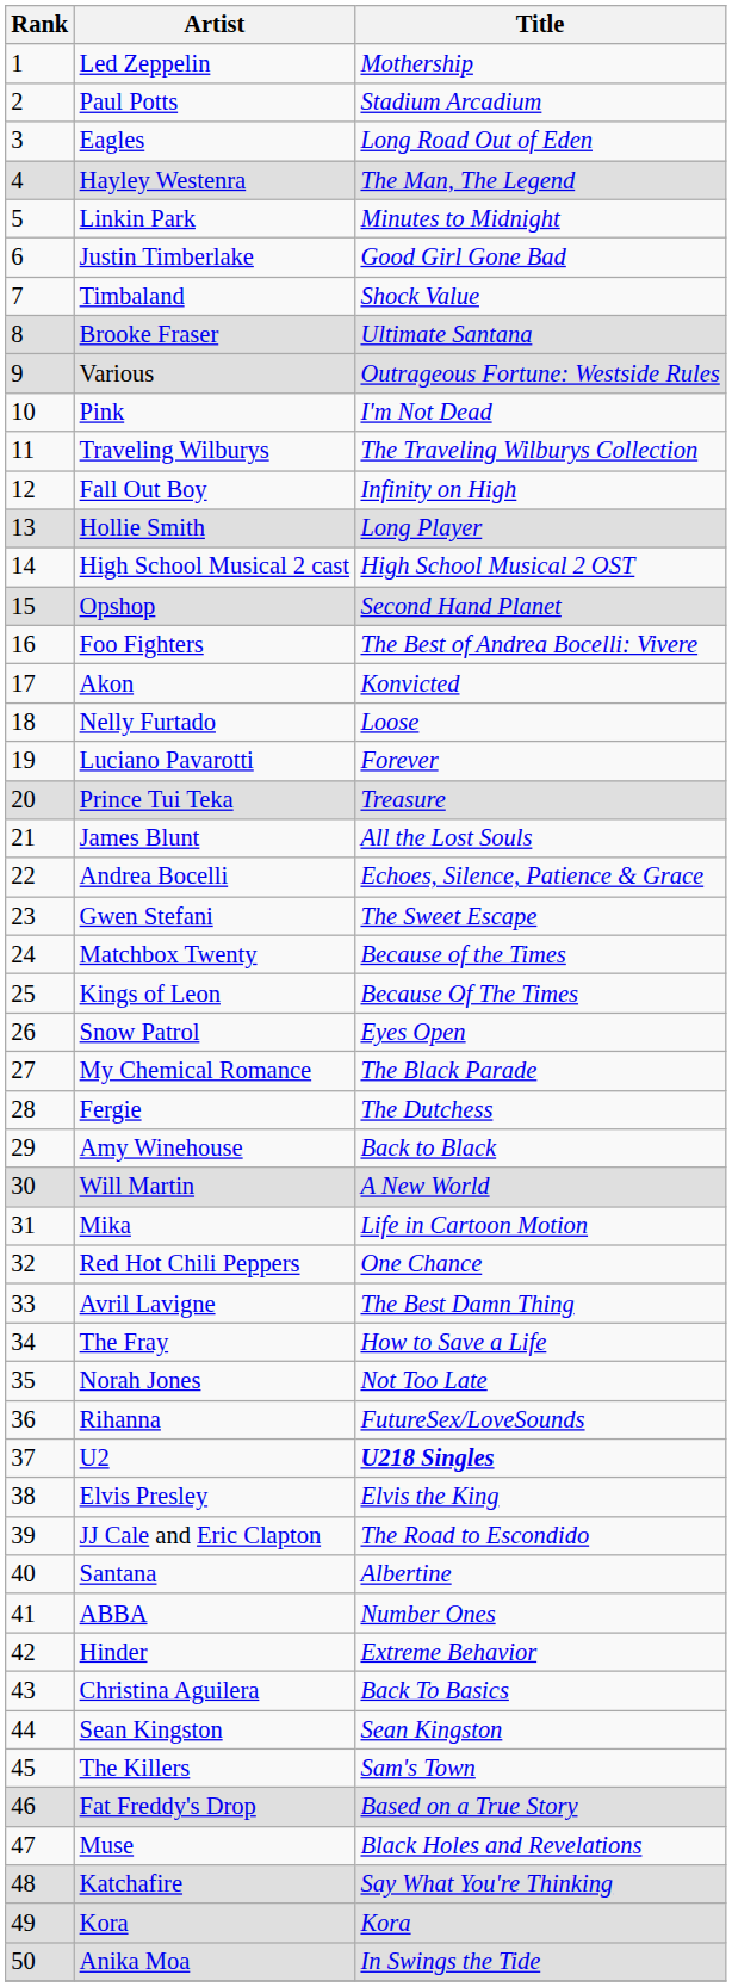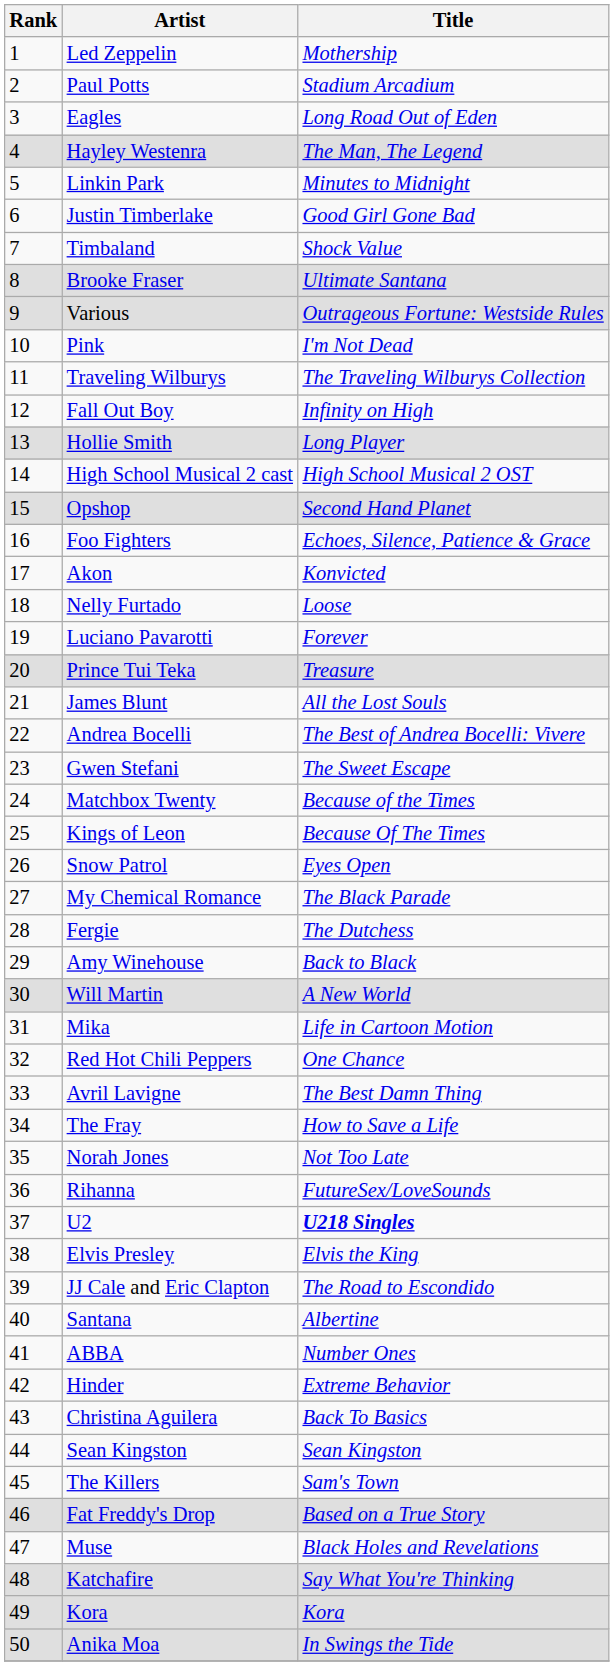 <table class="wikitable sortable">
 <tr>
 <th>Rank</th>
 <th>Artist</th>
 <th>Title</th>
 </tr>
 <tr>
 <td>1</td>
 <td><a href='#'>Led Zeppelin</a></td>
 <td><em><a href='#'>Mothership</a></em></td>
 </tr>
 <tr>
 <td>2</td>
 <td><a href='#'>Paul Potts</a></td>
 <td><em><a href='#'>Stadium Arcadium</a></em></td>
 </tr>
 <tr>
 <td>3</td>
 <td><a href='#'>Eagles</a></td>
 <td><em><a href='#'>Long Road Out of Eden</a></em></td>
 </tr>
 <tr bgcolor="#DFDFDF">
 <td>4</td>
 <td><a href='#'>Hayley Westenra</a></td>
 <td><em><a href='#'>The Man, The Legend</a></em></td>
 </tr>
 <tr>
 <td>5</td>
 <td><a href='#'>Linkin Park</a></td>
 <td><em><a href='#'>Minutes to Midnight</a></em></td>
 </tr>
 <tr>
 <td>6</td>
 <td><a href='#'>Justin Timberlake</a></td>
 <td><em><a href='#'>Good Girl Gone Bad</a></em></td>
 </tr>
 <tr>
 <td>7</td>
 <td><a href='#'>Timbaland</a></td>
 <td><em><a href='#'>Shock Value</a></em></td>
 </tr>
 <tr bgcolor="#DFDFDF">
 <td>8</td>
 <td><a href='#'>Brooke Fraser</a></td>
 <td><em><a href='#'>Ultimate Santana</a></em></td>
 </tr>
 <tr bgcolor="#DFDFDF">
 <td>9</td>
 <td>Various</td>
 <td><em><a href='#'>Outrageous Fortune: Westside Rules</a></em></td>
 </tr>
 <tr>
 <td>10</td>
 <td><a href='#'>Pink</a></td>
 <td><em><a href='#'>I'm Not Dead</a></em></td>
 </tr>
 <tr>
 <td>11</td>
 <td><a href='#'>Traveling Wilburys</a></td>
 <td><em><a href='#'>The Traveling Wilburys Collection</a></em></td>
 </tr>
 <tr>
 <td>12</td>
 <td><a href='#'>Fall Out Boy</a></td>
 <td><em><a href='#'>Infinity on High</a></em></td>
 </tr>
 <tr bgcolor="#DFDFDF">
 <td>13</td>
 <td><a href='#'>Hollie Smith</a></td>
 <td><em><a href='#'>Long Player</a></em></td>
 </tr>
 <tr>
 <td>14</td>
 <td><a href='#'>High School Musical 2 cast</a></td>
 <td><em><a href='#'>High School Musical 2 OST</a></em></td>
 </tr>
 <tr bgcolor="#DFDFDF">
 <td>15</td>
 <td><a href='#'>Opshop</a></td>
 <td><em><a href='#'>Second Hand Planet</a></em></td>
 </tr>
 <tr>
 <td>16</td>
 <td><a href='#'>Foo Fighters</a></td>
-<td><em><a href='#'>The Best of Andrea Bocelli: Vivere</a></em></td>
+<td><em><a href='#'>Echoes, Silence, Patience & Grace</a></em></td>
 </tr>
 <tr>
 <td>17</td>
 <td><a href='#'>Akon</a></td>
 <td><em><a href='#'>Konvicted</a></em></td>
 </tr>
 <tr>
 <td>18</td>
 <td><a href='#'>Nelly Furtado</a></td>
 <td><em><a href='#'>Loose</a></em></td>
 </tr>
 <tr>
 <td>19</td>
 <td><a href='#'>Luciano Pavarotti</a></td>
 <td><em><a href='#'>Forever</a></em></td>
 </tr>
 <tr bgcolor="#DFDFDF">
 <td>20</td>
 <td><a href='#'>Prince Tui Teka</a></td>
 <td><em><a href='#'>Treasure</a></em></td>
 </tr>
 <tr>
 <td>21</td>
 <td><a href='#'>James Blunt</a></td>
 <td><em><a href='#'>All the Lost Souls</a></em></td>
 </tr>
 <tr>
 <td>22</td>
 <td><a href='#'>Andrea Bocelli</a></td>
-<td><em><a href='#'>Echoes, Silence, Patience & Grace</a></em></td>
+<td><em><a href='#'>The Best of Andrea Bocelli: Vivere</a></em></td>
 </tr>
 <tr>
 <td>23</td>
 <td><a href='#'>Gwen Stefani</a></td>
 <td><em><a href='#'>The Sweet Escape</a></em></td>
 </tr>
 <tr>
 <td>24</td>
 <td><a href='#'>Matchbox Twenty</a></td>
 <td><em><a href='#'>Because of the Times</a></em></td>
 </tr>
 <tr>
 <td>25</td>
 <td><a href='#'>Kings of Leon</a></td>
 <td><em><a href='#'>Because Of The Times</a></em></td>
 </tr>
 <tr>
 <td>26</td>
 <td><a href='#'>Snow Patrol</a></td>
 <td><em><a href='#'>Eyes Open</a></em></td>
 </tr>
 <tr>
 <td>27</td>
 <td><a href='#'>My Chemical Romance</a></td>
 <td><em><a href='#'>The Black Parade</a></em></td>
 </tr>
 <tr>
 <td>28</td>
 <td><a href='#'>Fergie</a></td>
 <td><em><a href='#'>The Dutchess</a></em></td>
 </tr>
 <tr>
 <td>29</td>
 <td><a href='#'>Amy Winehouse</a></td>
 <td><em><a href='#'>Back to Black</a></em></td>
 </tr>
 <tr bgcolor="#DFDFDF">
 <td>30</td>
 <td><a href='#'>Will Martin</a></td>
 <td><em><a href='#'>A New World</a></em></td>
 </tr>
 <tr>
 <td>31</td>
 <td><a href='#'>Mika</a></td>
 <td><em><a href='#'>Life in Cartoon Motion</a></em></td>
 </tr>
 <tr>
 <td>32</td>
 <td><a href='#'>Red Hot Chili Peppers</a></td>
 <td><em><a href='#'>One Chance</a></em></td>
 </tr>
 <tr>
 <td>33</td>
 <td><a href='#'>Avril Lavigne</a></td>
 <td><em><a href='#'>The Best Damn Thing</a></em></td>
 </tr>
 <tr>
 <td>34</td>
 <td><a href='#'>The Fray</a></td>
 <td><em><a href='#'>How to Save a Life</a></em></td>
 </tr>
 <tr>
 <td>35</td>
 <td><a href='#'>Norah Jones</a></td>
 <td><em><a href='#'>Not Too Late</a></em></td>
 </tr>
 <tr>
 <td>36</td>
 <td><a href='#'>Rihanna</a></td>
 <td><em><a href='#'>FutureSex/LoveSounds</a></em></td>
 </tr>
 <tr>
 <td>37</td>
 <td><a href='#'>U2</a></td>
 <td><strong><em><a href='#'>U218 Singles</a></em></strong></td>
 </tr>
 <tr>
 <td>38</td>
 <td><a href='#'>Elvis Presley</a></td>
 <td><em><a href='#'>Elvis the King</a></em></td>
 </tr>
 <tr>
 <td>39</td>
 <td><a href='#'>JJ Cale</a> and <a href='#'>Eric Clapton</a></td>
 <td><em><a href='#'>The Road to Escondido</a></em></td>
 </tr>
 <tr>
 <td>40</td>
 <td><a href='#'>Santana</a></td>
 <td><em><a href='#'>Albertine</a></em></td>
 </tr>
 <tr>
 <td>41</td>
 <td><a href='#'>ABBA</a></td>
 <td><em><a href='#'>Number Ones</a></em></td>
 </tr>
 <tr>
 <td>42</td>
 <td><a href='#'>Hinder</a></td>
 <td><em><a href='#'>Extreme Behavior</a></em></td>
 </tr>
 <tr>
 <td>43</td>
 <td><a href='#'>Christina Aguilera</a></td>
 <td><em><a href='#'>Back To Basics</a></em></td>
 </tr>
 <tr>
 <td>44</td>
 <td><a href='#'>Sean Kingston</a></td>
 <td><em><a href='#'>Sean Kingston</a></em></td>
 </tr>
 <tr>
 <td>45</td>
 <td><a href='#'>The Killers</a></td>
 <td><em><a href='#'>Sam's Town</a></em></td>
 </tr>
 <tr bgcolor="#DFDFDF">
 <td>46</td>
 <td><a href='#'>Fat Freddy's Drop</a></td>
 <td><em><a href='#'>Based on a True Story</a></em></td>
 </tr>
 <tr>
 <td>47</td>
 <td><a href='#'>Muse</a></td>
 <td><em><a href='#'>Black Holes and Revelations</a></em></td>
 </tr>
 <tr bgcolor="#DFDFDF">
 <td>48</td>
 <td><a href='#'>Katchafire</a></td>
 <td><em><a href='#'>Say What You're Thinking</a></em></td>
 </tr>
 <tr bgcolor="#DFDFDF">
 <td>49</td>
 <td><a href='#'>Kora</a></td>
 <td><em><a href='#'>Kora</a></em></td>
 </tr>
 <tr bgcolor="#DFDFDF">
 <td>50</td>
 <td><a href='#'>Anika Moa</a></td>
 <td><em><a href='#'>In Swings the Tide</a></em></td>
 </tr>
 <tr>
 </tr>
 </table>
